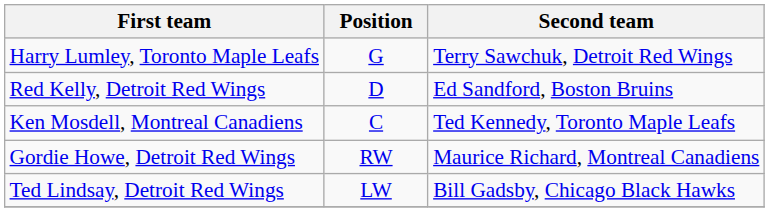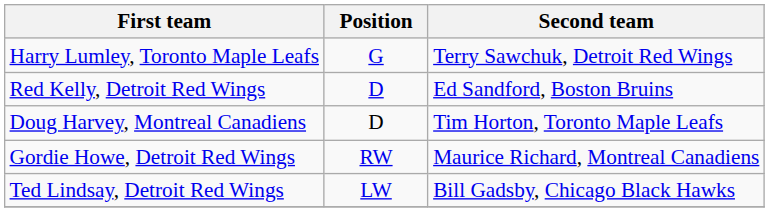 <table class="wikitable">
 <tr>
 <th>First team</th>
 <th>  Position  </th>
 <th>Second team</th>
 </tr>
 <tr>
 <td><a href='#'>Harry Lumley</a>, <a href='#'>Toronto Maple Leafs</a></td>
 <td align=center><a href='#'>G</a></td>
 <td><a href='#'>Terry Sawchuk</a>, <a href='#'>Detroit Red Wings</a></td>
 </tr>
 <tr>
 <td><a href='#'>Red Kelly</a>, <a href='#'>Detroit Red Wings</a></td>
 <td align=center><a href='#'>D</a></td>
 <td><a href='#'>Ed Sandford</a>, <a href='#'>Boston Bruins</a></td>
 </tr>
 <tr>
-<td><a href='#'>Ken Mosdell</a>, <a href='#'>Montreal Canadiens</a></td>
-<td align=center><a href='#'>C</a></td>
-<td><a href='#'>Ted Kennedy</a>, <a href='#'>Toronto Maple Leafs</a></td>
+<td><a href='#'>Doug Harvey</a>, <a href='#'>Montreal Canadiens</a></td>
+<td align=center>D</td>
+<td><a href='#'>Tim Horton</a>, <a href='#'>Toronto Maple Leafs</a></td>
 </tr>
 <tr>
 <td><a href='#'>Gordie Howe</a>, <a href='#'>Detroit Red Wings</a></td>
 <td align=center><a href='#'>RW</a></td>
 <td><a href='#'>Maurice Richard</a>, <a href='#'>Montreal Canadiens</a></td>
 </tr>
 <tr>
 <td><a href='#'>Ted Lindsay</a>, <a href='#'>Detroit Red Wings</a></td>
 <td align=center><a href='#'>LW</a></td>
 <td><a href='#'>Bill Gadsby</a>, <a href='#'>Chicago Black Hawks</a></td>
 </tr>
 <tr>
 </tr>
 </table>
